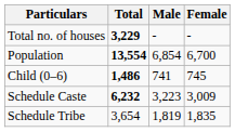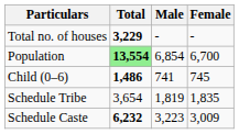 <table class="wikitable">
 <tr>
 <th>Particulars</th>
 <th>Total</th>
 <th>Male</th>
 <th>Female</th>
 </tr>
 <tr>
 <td>Total no. of houses</td>
 <td><strong>3,229</strong></td>
 <td>-</td>
 <td>-</td>
 </tr>
 <tr>
 <td>Population</td>
-<td><strong>13,554</strong></td>
+<td style="background: lightgreen;"><strong>13,554</strong></td>
 <td>6,854</td>
 <td>6,700</td>
 </tr>
 <tr>
 <td>Child (0–6)</td>
 <td><strong>1,486</strong></td>
 <td>741</td>
 <td>745</td>
 </tr>
 <tr>
+<td>Schedule Tribe</td>
+<td>3,654</td>
+<td>1,819</td>
+<td>1,835</td>
+</tr>
+<tr>
 <td>Schedule Caste</td>
 <td><strong>6,232</strong></td>
 <td>3,223</td>
 <td>3,009</td>
 </tr>
-<tr>
-<td>Schedule Tribe</td>
-<td>3,654</td>
-<td>1,819</td>
-<td>1,835</td>
-</tr>
 </table>
